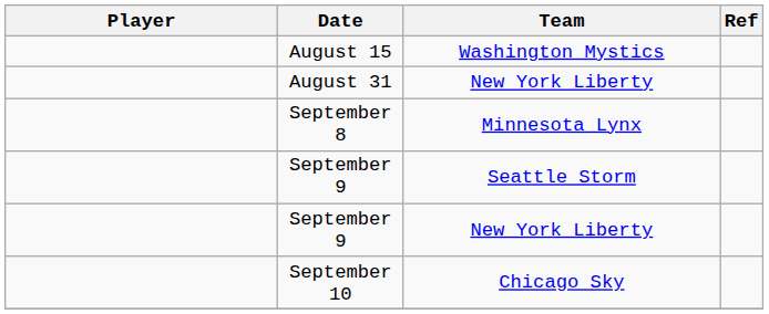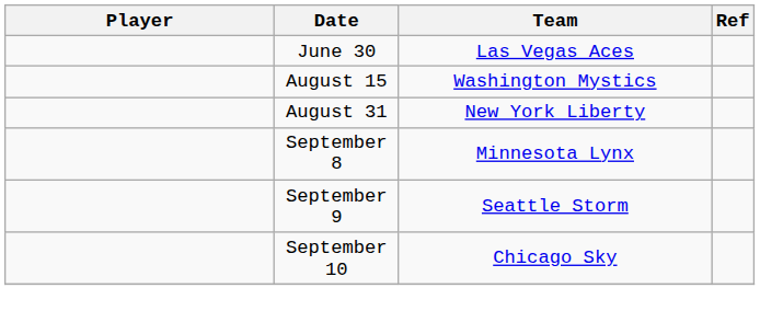 <table class="wikitable sortable" style="text-align:center">
 <tr>
 <th style="width:180px">Player</th>
 <th style="width:80px">Date</th>
 <th style="width:210px">Team</th>
 <th class="unsortable">Ref</th>
+</tr>
+<tr>
+<td align=left> </td>
+<td align=center>June 30</td>
+<td align=center><a href='#'>Las Vegas Aces</a></td>
+<td align=center></td>
 </tr>
 <tr>
 <td align=left> </td>
 <td align=center>August 15</td>
 <td align=center><a href='#'>Washington Mystics</a></td>
 <td align=center></td>
 </tr>
 <tr>
 <td align=left> </td>
 <td align=center>August 31</td>
 <td align=center><a href='#'>New York Liberty</a></td>
 <td align=center></td>
 </tr>
 <tr>
 <td align=left> </td>
 <td align=center>September 8</td>
 <td align=center><a href='#'>Minnesota Lynx</a></td>
 <td align=center></td>
 </tr>
 <tr>
 <td align=left> </td>
 <td align=center>September 9</td>
 <td align=center><a href='#'>Seattle Storm</a></td>
 <td align=center></td>
 </tr>
 <tr>
 <td align=left> </td>
-<td align=center>September 9</td>
-<td align=center><a href='#'>New York Liberty</a></td>
-<td align=center></td>
-</tr>
-<tr>
-<td align=left> </td>
 <td align=center>September 10</td>
 <td align=center><a href='#'>Chicago Sky</a></td>
 <td align=center></td>
 </tr>
 <tr>
 </tr>
 </table>
